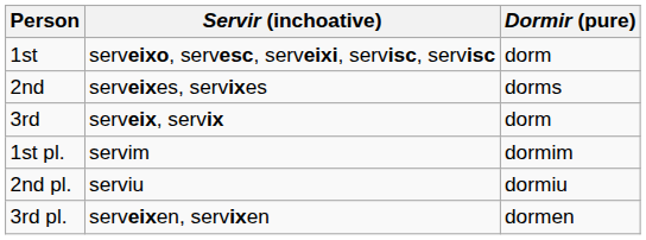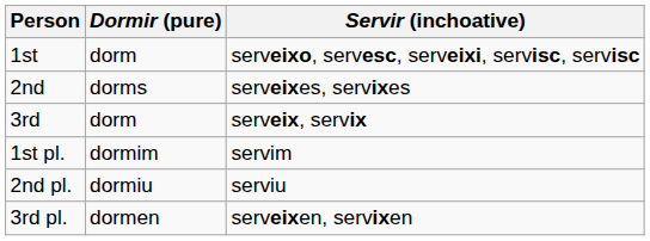 <table class="wikitable">
 <tr>
 <th>Person</th>
+<th><em>Dormir</em> (pure)</th>
 <th><em>Servir</em> (inchoative)</th>
-<th><em>Dormir</em> (pure)</th>
 </tr>
 <tr>
 <td>1st</td>
+<td>dorm</td>
 <td>serv<strong>eixo</strong>, serv<strong>esc</strong>, serv<strong>eixi</strong>, serv<strong>isc</strong>, serv<strong>isc</strong></td>
-<td>dorm</td>
 </tr>
 <tr>
 <td>2nd</td>
+<td>dorms</td>
 <td>serv<strong>eix</strong>es, serv<strong>ix</strong>es</td>
-<td>dorms</td>
 </tr>
 <tr>
 <td>3rd</td>
+<td>dorm</td>
 <td>serv<strong>eix</strong>, serv<strong>ix</strong></td>
-<td>dorm</td>
 </tr>
 <tr>
 <td>1st pl.</td>
+<td>dormim</td>
 <td>servim</td>
-<td>dormim</td>
 </tr>
 <tr>
 <td>2nd pl.</td>
+<td>dormiu</td>
 <td>serviu</td>
-<td>dormiu</td>
 </tr>
 <tr>
 <td>3rd pl.</td>
+<td>dormen</td>
 <td>serv<strong>eix</strong>en, serv<strong>ix</strong>en</td>
-<td>dormen</td>
 </tr>
 </table>
